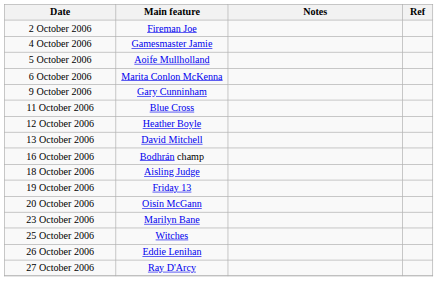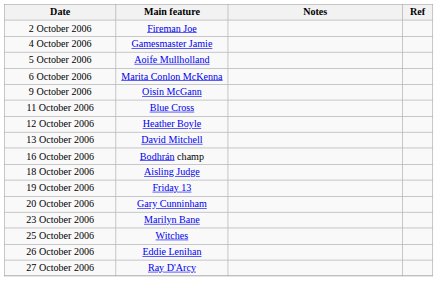 <table class="wikitable">
 <tr>
 <th width="170" rowspan="1">Date</th>
 <th width="170" rowspan="1">Main feature</th>
 <th width="270" rowspan="1">Notes</th>
 <th width="40" rowspan="1">Ref</th>
 </tr>
 <tr>
 <td align="center">2 October 2006</td>
 <td align="center"><a href='#'>Fireman Joe</a></td>
 <td align="center"></td>
 <td align="center"></td>
 </tr>
 <tr>
 <td align="center">4 October 2006</td>
 <td align="center"><a href='#'>Gamesmaster Jamie</a></td>
 <td align="center"></td>
 <td align="center"></td>
 </tr>
 <tr>
 <td align="center">5 October 2006</td>
 <td align="center"><a href='#'>Aoife Mullholland</a></td>
 <td align="center"></td>
 <td align="center"></td>
 </tr>
 <tr>
 <td align="center">6 October 2006</td>
 <td align="center"><a href='#'>Marita Conlon McKenna</a></td>
 <td align="center"></td>
 <td align="center"></td>
 </tr>
 <tr>
 <td align="center">9 October 2006</td>
-<td align="center"><a href='#'>Gary Cunninham</a></td>
+<td align="center"><a href='#'>Oisín McGann</a></td>
 <td align="center"></td>
 <td align="center"></td>
 </tr>
 <tr>
 <td align="center">11 October 2006</td>
 <td align="center"><a href='#'>Blue Cross</a></td>
 <td align="center"></td>
 <td align="center"></td>
 </tr>
 <tr>
 <td align="center">12 October 2006</td>
 <td align="center"><a href='#'>Heather Boyle</a></td>
 <td align="center"></td>
 <td align="center"></td>
 </tr>
 <tr>
 <td align="center">13 October 2006</td>
 <td align="center"><a href='#'>David Mitchell</a></td>
 <td align="center"></td>
 <td align="center"></td>
 </tr>
 <tr>
 <td align="center">16 October 2006</td>
 <td align="center"><a href='#'>Bodhrán</a> champ</td>
 <td align="center"></td>
 <td align="center"></td>
 </tr>
 <tr>
 <td align="center">18 October 2006</td>
 <td align="center"><a href='#'>Aisling Judge</a></td>
 <td align="center"></td>
 <td align="center"></td>
 </tr>
 <tr>
 <td align="center">19 October 2006</td>
 <td align="center"><a href='#'>Friday 13</a></td>
 <td align="center"></td>
 <td align="center"></td>
 </tr>
 <tr>
 <td align="center">20 October 2006</td>
-<td align="center"><a href='#'>Oisín McGann</a></td>
+<td align="center"><a href='#'>Gary Cunninham</a></td>
 <td align="center"></td>
 <td align="center"></td>
 </tr>
 <tr>
 <td align="center">23 October 2006</td>
 <td align="center"><a href='#'>Marilyn Bane</a></td>
 <td align="center"></td>
 <td align="center"></td>
 </tr>
 <tr>
 <td align="center">25 October 2006</td>
 <td align="center"><a href='#'>Witches</a></td>
 <td align="center"></td>
 <td align="center"></td>
 </tr>
 <tr>
 <td align="center">26 October 2006</td>
 <td align="center"><a href='#'>Eddie Lenihan</a></td>
 <td align="center"></td>
 <td align="center"></td>
 </tr>
 <tr>
 <td align="center">27 October 2006</td>
 <td align="center"><a href='#'>Ray D'Arcy</a></td>
 <td align="center"></td>
 <td align="center"></td>
 </tr>
 <tr>
 </tr>
 </table>
